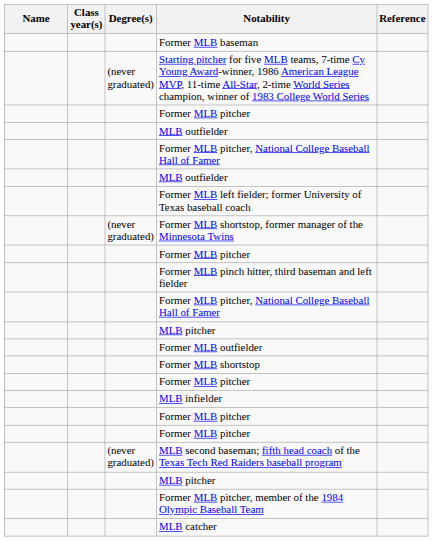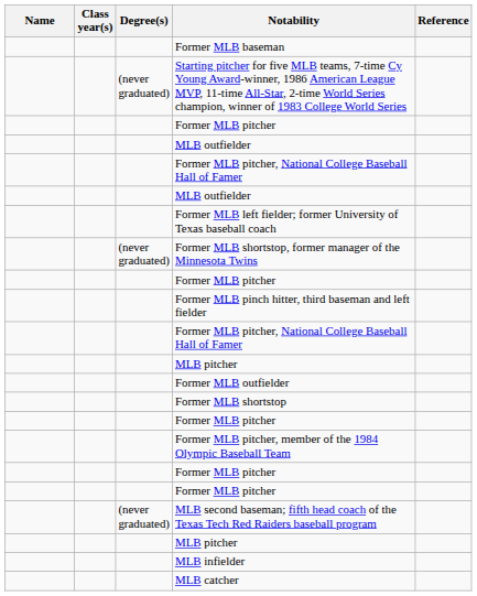 <table class="wikitable sortable" style="width:100%">
 <tr>
 <th style="width:15%;">Name</th>
 <th style="width:5%;">Class year(s)</th>
 <th style="width:10%;">Degree(s)</th>
 <th style="width:*;" class="unsortable">Notability</th>
 <th style="width:5%;" class="unsortable">Reference</th>
 </tr>
 <tr>
 <td></td>
 <td style="text-align:center;"></td>
 <td></td>
 <td>Former <a href='#'>MLB</a> baseman</td>
 <td style="text-align:center;"></td>
 </tr>
 <tr>
 <td></td>
 <td style="text-align:center;"></td>
 <td>(never graduated)</td>
 <td><a href='#'>Starting pitcher</a> for five <a href='#'>MLB</a> teams, 7-time <a href='#'>Cy Young Award</a>-winner, 1986 <a href='#'>American League</a> <a href='#'>MVP</a>, 11-time <a href='#'>All-Star</a>, 2-time <a href='#'>World Series</a> champion, winner of <a href='#'>1983 College World Series</a></td>
 <td style="text-align:center;"></td>
 </tr>
 <tr>
 <td></td>
 <td style="text-align:center;"></td>
 <td></td>
 <td>Former <a href='#'>MLB</a> pitcher</td>
 <td style="text-align:center;"></td>
 </tr>
 <tr>
 <td></td>
 <td style="text-align:center;"></td>
 <td></td>
 <td><a href='#'>MLB</a> outfielder</td>
 <td style="text-align:center;"></td>
 </tr>
 <tr>
 <td></td>
 <td style="text-align:center;"></td>
 <td></td>
 <td>Former <a href='#'>MLB</a> pitcher, <a href='#'>National College Baseball Hall of Famer</a></td>
 <td style="text-align:center;"></td>
 </tr>
 <tr>
 <td></td>
 <td style="text-align:center;"></td>
 <td></td>
 <td><a href='#'>MLB</a> outfielder</td>
 <td style="text-align:center;"></td>
 </tr>
 <tr>
 <td></td>
 <td style="text-align:center;"></td>
 <td></td>
 <td>Former <a href='#'>MLB</a> left fielder; former University of Texas baseball coach</td>
 <td style="text-align:center;"></td>
 </tr>
 <tr>
 <td></td>
 <td style="text-align:center;"></td>
 <td>(never graduated)</td>
 <td>Former <a href='#'>MLB</a> shortstop, former manager of the <a href='#'>Minnesota Twins</a></td>
 <td style="text-align:center;"></td>
 </tr>
 <tr>
 <td></td>
 <td style="text-align:center;"></td>
 <td></td>
 <td>Former <a href='#'>MLB</a> pitcher</td>
 <td style="text-align:center;"></td>
 </tr>
 <tr>
 <td></td>
 <td style="text-align:center;"></td>
 <td></td>
 <td>Former <a href='#'>MLB</a> pinch hitter, third baseman and left fielder</td>
 <td style="text-align:center;"></td>
 </tr>
 <tr>
 <td></td>
 <td style="text-align:center;"></td>
 <td></td>
 <td>Former <a href='#'>MLB</a> pitcher, <a href='#'>National College Baseball Hall of Famer</a></td>
 <td style="text-align:center;"></td>
 </tr>
 <tr>
 <td></td>
 <td style="text-align:center;"></td>
 <td></td>
 <td><a href='#'>MLB</a> pitcher</td>
 <td style="text-align:center;"></td>
 </tr>
 <tr>
 <td></td>
 <td style="text-align:center;"></td>
 <td></td>
 <td>Former <a href='#'>MLB</a> outfielder</td>
 <td style="text-align:center;"></td>
 </tr>
 <tr>
 <td></td>
 <td style="text-align:center;"></td>
 <td></td>
 <td>Former <a href='#'>MLB</a> shortstop</td>
 <td style="text-align:center;"></td>
 </tr>
 <tr>
 <td></td>
 <td style="text-align:center;"></td>
 <td></td>
 <td>Former <a href='#'>MLB</a> pitcher</td>
 <td style="text-align:center;"></td>
 </tr>
 <tr>
 <td></td>
 <td style="text-align:center;"></td>
 <td></td>
-<td><a href='#'>MLB</a> infielder</td>
+<td>Former <a href='#'>MLB</a> pitcher, member of the <a href='#'>1984 Olympic Baseball Team</a></td>
 <td style="text-align:center;"></td>
 </tr>
 <tr>
 <td></td>
 <td style="text-align:center;"></td>
 <td></td>
 <td>Former <a href='#'>MLB</a> pitcher</td>
 <td style="text-align:center;"></td>
 </tr>
 <tr>
 <td></td>
 <td style="text-align:center;"></td>
 <td></td>
 <td>Former <a href='#'>MLB</a> pitcher</td>
 <td style="text-align:center;"></td>
 </tr>
 <tr>
 <td></td>
 <td style="text-align:center;"></td>
 <td>(never graduated)</td>
 <td><a href='#'>MLB</a> second baseman; <a href='#'>fifth head coach</a> of the <a href='#'>Texas Tech Red Raiders baseball program</a></td>
 <td style="text-align:center;"></td>
 </tr>
 <tr>
 <td></td>
 <td style="text-align:center;"></td>
 <td></td>
 <td><a href='#'>MLB</a> pitcher</td>
 <td style="text-align:center;"></td>
 </tr>
 <tr>
 <td></td>
 <td style="text-align:center;"></td>
 <td></td>
-<td>Former <a href='#'>MLB</a> pitcher, member of the <a href='#'>1984 Olympic Baseball Team</a></td>
+<td><a href='#'>MLB</a> infielder</td>
 <td style="text-align:center;"></td>
 </tr>
 <tr>
 <td></td>
 <td style="text-align:center;"></td>
 <td></td>
 <td><a href='#'>MLB</a> catcher</td>
 <td style="text-align:center;"></td>
 </tr>
 </table>
